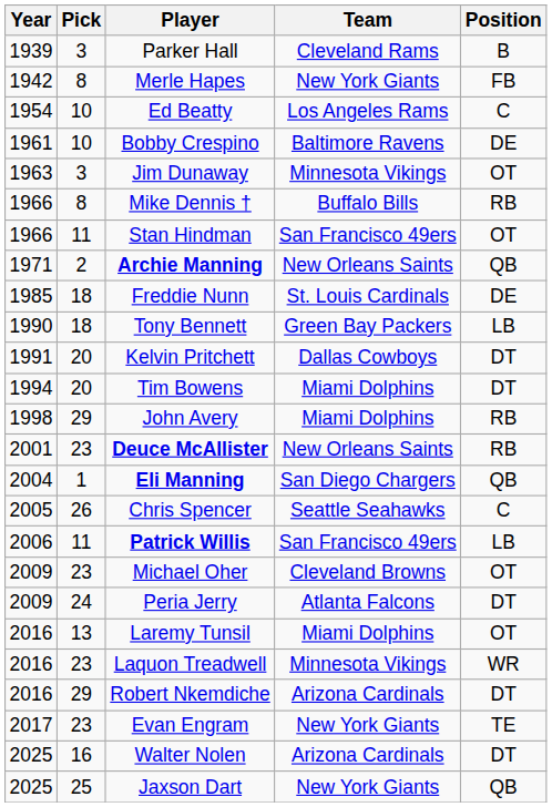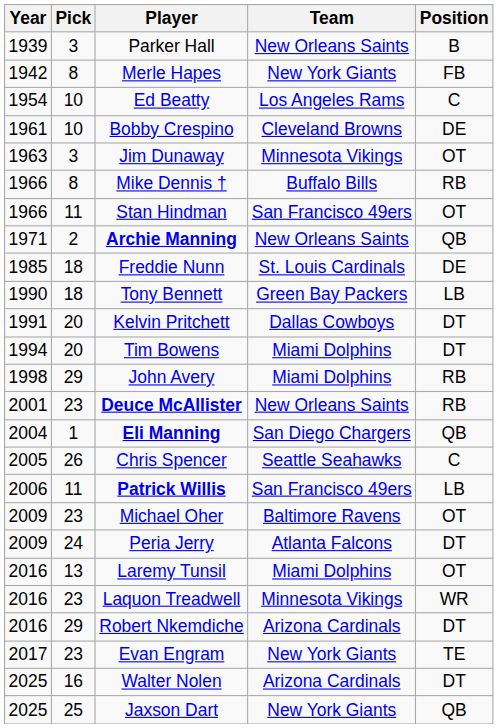 <table class="wikitable sortable" style="text-align: center;">
 <tr>
 <th>Year</th>
 <th>Pick</th>
 <th>Player</th>
 <th>Team</th>
 <th>Position</th>
 </tr>
 <tr>
 <td>1939</td>
 <td>3</td>
 <td>Parker Hall</td>
-<td><a href='#'>Cleveland Rams</a></td>
+<td><a href='#'>New Orleans Saints</a></td>
 <td>B</td>
 </tr>
 <tr>
 <td>1942</td>
 <td>8</td>
 <td><a href='#'>Merle Hapes</a></td>
 <td><a href='#'>New York Giants</a></td>
 <td>FB</td>
 </tr>
 <tr>
 <td>1954</td>
 <td>10</td>
 <td><a href='#'>Ed Beatty</a></td>
 <td><a href='#'>Los Angeles Rams</a></td>
 <td>C</td>
 </tr>
 <tr>
 <td>1961</td>
 <td>10</td>
 <td><a href='#'>Bobby Crespino</a></td>
-<td><a href='#'>Baltimore Ravens</a></td>
+<td><a href='#'>Cleveland Browns</a></td>
 <td>DE</td>
 </tr>
 <tr>
 <td>1963</td>
 <td>3</td>
 <td><a href='#'>Jim Dunaway</a></td>
 <td><a href='#'>Minnesota Vikings</a></td>
 <td>OT</td>
 </tr>
 <tr>
 <td>1966</td>
 <td>8</td>
 <td><a href='#'>Mike Dennis †</a></td>
 <td><a href='#'>Buffalo Bills</a></td>
 <td>RB</td>
 </tr>
 <tr>
 <td>1966</td>
 <td>11</td>
 <td><a href='#'>Stan Hindman</a></td>
 <td><a href='#'>San Francisco 49ers</a></td>
 <td>OT</td>
 </tr>
 <tr>
 <td>1971</td>
 <td>2</td>
 <td><strong><a href='#'>Archie Manning</a></strong></td>
 <td><a href='#'>New Orleans Saints</a></td>
 <td>QB</td>
 </tr>
 <tr>
 <td>1985</td>
 <td>18</td>
 <td><a href='#'>Freddie Nunn</a></td>
 <td><a href='#'>St. Louis Cardinals</a></td>
 <td>DE</td>
 </tr>
 <tr>
 <td>1990</td>
 <td>18</td>
 <td><a href='#'>Tony Bennett</a></td>
 <td><a href='#'>Green Bay Packers</a></td>
 <td>LB</td>
 </tr>
 <tr>
 <td>1991</td>
 <td>20</td>
 <td><a href='#'>Kelvin Pritchett</a></td>
 <td><a href='#'>Dallas Cowboys</a></td>
 <td>DT</td>
 </tr>
 <tr>
 <td>1994</td>
 <td>20</td>
 <td><a href='#'>Tim Bowens</a></td>
 <td><a href='#'>Miami Dolphins</a></td>
 <td>DT</td>
 </tr>
 <tr>
 <td>1998</td>
 <td>29</td>
 <td><a href='#'>John Avery</a></td>
 <td><a href='#'>Miami Dolphins</a></td>
 <td>RB</td>
 </tr>
 <tr>
 <td>2001</td>
 <td>23</td>
 <td><strong><a href='#'>Deuce McAllister</a></strong></td>
 <td><a href='#'>New Orleans Saints</a></td>
 <td>RB</td>
 </tr>
 <tr>
 <td>2004</td>
 <td>1</td>
 <td><strong><a href='#'>Eli Manning</a></strong></td>
 <td><a href='#'>San Diego Chargers</a></td>
 <td>QB</td>
 </tr>
 <tr>
 <td>2005</td>
 <td>26</td>
 <td><a href='#'>Chris Spencer</a></td>
 <td><a href='#'>Seattle Seahawks</a></td>
 <td>C</td>
 </tr>
 <tr>
 <td>2006</td>
 <td>11</td>
 <td><strong><a href='#'>Patrick Willis</a></strong></td>
 <td><a href='#'>San Francisco 49ers</a></td>
 <td>LB</td>
 </tr>
 <tr>
 <td>2009</td>
 <td>23</td>
 <td><a href='#'>Michael Oher</a></td>
-<td><a href='#'>Cleveland Browns</a></td>
+<td><a href='#'>Baltimore Ravens</a></td>
 <td>OT</td>
 </tr>
 <tr>
 <td>2009</td>
 <td>24</td>
 <td><a href='#'>Peria Jerry</a></td>
 <td><a href='#'>Atlanta Falcons</a></td>
 <td>DT</td>
 </tr>
 <tr>
 <td>2016</td>
 <td>13</td>
 <td><a href='#'>Laremy Tunsil</a></td>
 <td><a href='#'>Miami Dolphins</a></td>
 <td>OT</td>
 </tr>
 <tr>
 <td>2016</td>
 <td>23</td>
 <td><a href='#'>Laquon Treadwell</a></td>
 <td><a href='#'>Minnesota Vikings</a></td>
 <td>WR</td>
 </tr>
 <tr>
 <td>2016</td>
 <td>29</td>
 <td><a href='#'>Robert Nkemdiche</a></td>
 <td><a href='#'>Arizona Cardinals</a></td>
 <td>DT</td>
 </tr>
 <tr>
 <td>2017</td>
 <td>23</td>
 <td><a href='#'>Evan Engram</a></td>
 <td><a href='#'>New York Giants</a></td>
 <td>TE</td>
 </tr>
 <tr>
 <td>2025</td>
 <td>16</td>
 <td><a href='#'>Walter Nolen</a></td>
 <td><a href='#'>Arizona Cardinals</a></td>
 <td>DT</td>
 </tr>
 <tr>
 <td>2025</td>
 <td>25</td>
 <td><a href='#'>Jaxson Dart</a></td>
 <td><a href='#'>New York Giants</a></td>
 <td>QB</td>
 </tr>
 </table>
